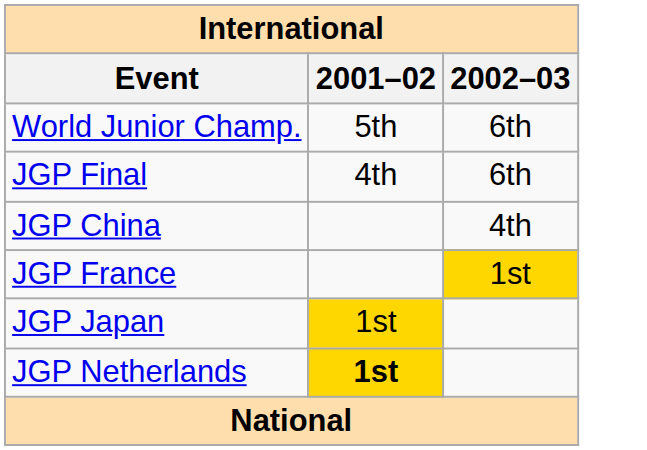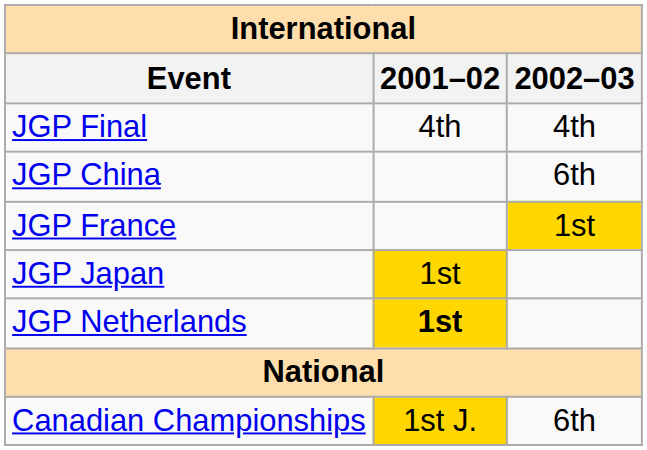 <table class="wikitable" style="text-align:center">
 <tr>
 <th style="background-color: #ffdead; " colspan=3 align=center><strong>International</strong></th>
 </tr>
 <tr>
 <th>Event</th>
 <th>2001–02</th>
 <th>2002–03</th>
 </tr>
 <tr>
-<td align=left><a href='#'>World Junior Champ.</a></td>
-<td>5th</td>
-<td>6th</td>
-</tr>
-<tr>
 <td align=left><a href='#'>JGP Final</a></td>
 <td>4th</td>
-<td>6th</td>
+<td>4th</td>
 </tr>
 <tr>
 <td align=left><a href='#'>JGP China</a></td>
 <td></td>
-<td>4th</td>
+<td>6th</td>
 </tr>
 <tr>
 <td align=left><a href='#'>JGP France</a></td>
 <td></td>
 <td bgcolor=gold>1st</td>
 </tr>
 <tr>
 <td align=left><a href='#'>JGP Japan</a></td>
 <td bgcolor=gold>1st</td>
 <td></td>
 </tr>
 <tr>
 <td align=left><a href='#'>JGP Netherlands</a></td>
 <td bgcolor=gold><strong>1st</strong></td>
 <td></td>
 </tr>
 <tr>
 <th style="background-color: #ffdead; " colspan=3 align=center><strong>National</strong></th>
 </tr>
+<tr>
+<td align=left><a href='#'>Canadian Championships</a></td>
+<td bgcolor=gold>1st J.</td>
+<td>6th</td>
+</tr>
 </table>
